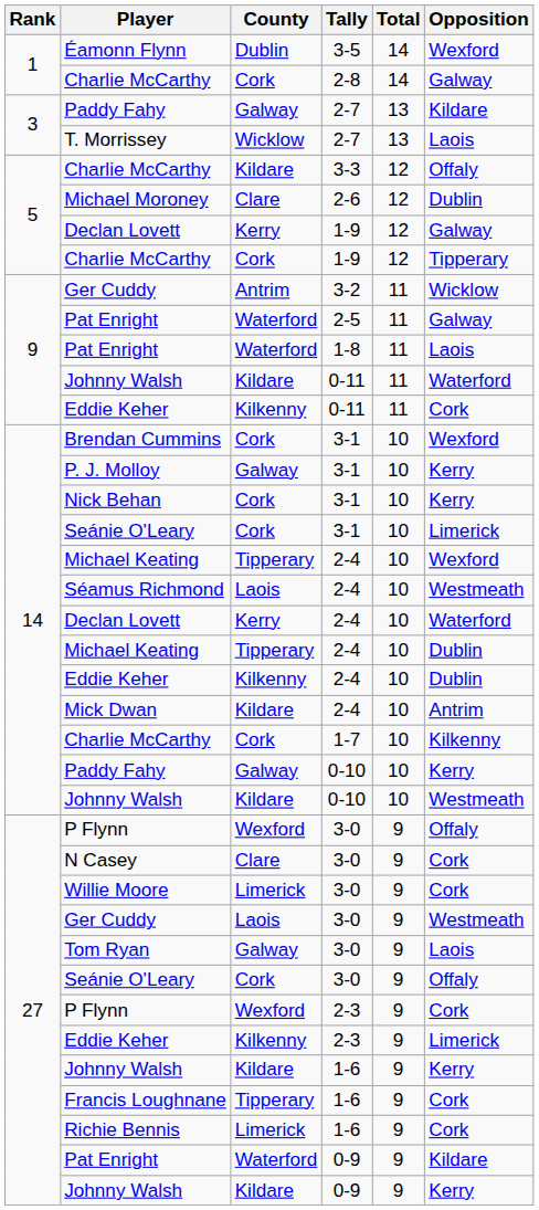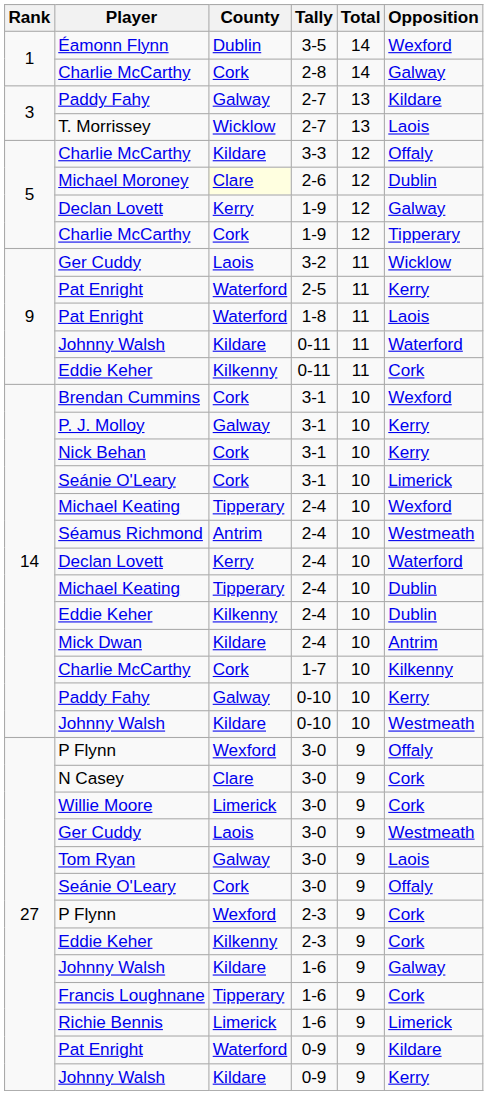 <table class="wikitable">
 <tr>
 <th>Rank</th>
 <th>Player</th>
 <th>County</th>
 <th>Tally</th>
 <th>Total</th>
 <th>Opposition</th>
 </tr>
 <tr>
 <td rowspan=2 align=center>1</td>
 <td><a href='#'>Éamonn Flynn</a></td>
 <td><a href='#'>Dublin</a></td>
 <td align=center>3-5</td>
 <td align=center>14</td>
 <td><a href='#'>Wexford</a></td>
 </tr>
 <tr>
 <td><a href='#'>Charlie McCarthy</a></td>
 <td><a href='#'>Cork</a></td>
 <td align=center>2-8</td>
 <td align=center>14</td>
 <td><a href='#'>Galway</a></td>
 </tr>
 <tr>
 <td rowspan=2 align=center>3</td>
 <td><a href='#'>Paddy Fahy</a></td>
 <td><a href='#'>Galway</a></td>
 <td align=center>2-7</td>
 <td align=center>13</td>
 <td><a href='#'>Kildare</a></td>
 </tr>
 <tr>
 <td>T. Morrissey</td>
 <td><a href='#'>Wicklow</a></td>
 <td align=center>2-7</td>
 <td align=center>13</td>
 <td><a href='#'>Laois</a></td>
 </tr>
 <tr>
 <td rowspan=4 align=center>5</td>
 <td><a href='#'>Charlie McCarthy</a></td>
 <td><a href='#'>Kildare</a></td>
 <td align=center>3-3</td>
 <td align=center>12</td>
 <td><a href='#'>Offaly</a></td>
 </tr>
 <tr>
 <td><a href='#'>Michael Moroney</a></td>
-<td><a href='#'>Clare</a></td>
+<td style="background: lightyellow;"><a href='#'>Clare</a></td>
 <td align=center>2-6</td>
 <td align=center>12</td>
 <td><a href='#'>Dublin</a></td>
 </tr>
 <tr>
 <td><a href='#'>Declan Lovett</a></td>
 <td><a href='#'>Kerry</a></td>
 <td align=center>1-9</td>
 <td align=center>12</td>
 <td><a href='#'>Galway</a></td>
 </tr>
 <tr>
 <td><a href='#'>Charlie McCarthy</a></td>
 <td><a href='#'>Cork</a></td>
 <td align=center>1-9</td>
 <td align=center>12</td>
 <td><a href='#'>Tipperary</a></td>
 </tr>
 <tr>
 <td rowspan=5 align=center>9</td>
 <td><a href='#'>Ger Cuddy</a></td>
-<td><a href='#'>Antrim</a></td>
+<td><a href='#'>Laois</a></td>
 <td align=center>3-2</td>
 <td align=center>11</td>
 <td><a href='#'>Wicklow</a></td>
 </tr>
 <tr>
 <td><a href='#'>Pat Enright</a></td>
 <td><a href='#'>Waterford</a></td>
 <td align=center>2-5</td>
 <td align=center>11</td>
-<td><a href='#'>Galway</a></td>
+<td><a href='#'>Kerry</a></td>
 </tr>
 <tr>
 <td><a href='#'>Pat Enright</a></td>
 <td><a href='#'>Waterford</a></td>
 <td align=center>1-8</td>
 <td align=center>11</td>
 <td><a href='#'>Laois</a></td>
 </tr>
 <tr>
 <td><a href='#'>Johnny Walsh</a></td>
 <td><a href='#'>Kildare</a></td>
 <td align=center>0-11</td>
 <td align=center>11</td>
 <td><a href='#'>Waterford</a></td>
 </tr>
 <tr>
 <td><a href='#'>Eddie Keher</a></td>
 <td><a href='#'>Kilkenny</a></td>
 <td align=center>0-11</td>
 <td align=center>11</td>
 <td><a href='#'>Cork</a></td>
 </tr>
 <tr>
 <td rowspan=13 align=center>14</td>
 <td><a href='#'>Brendan Cummins</a></td>
 <td><a href='#'>Cork</a></td>
 <td align=center>3-1</td>
 <td align=center>10</td>
 <td><a href='#'>Wexford</a></td>
 </tr>
 <tr>
 <td><a href='#'>P. J. Molloy</a></td>
 <td><a href='#'>Galway</a></td>
 <td align=center>3-1</td>
 <td align=center>10</td>
 <td><a href='#'>Kerry</a></td>
 </tr>
 <tr>
 <td><a href='#'>Nick Behan</a></td>
 <td><a href='#'>Cork</a></td>
 <td align=center>3-1</td>
 <td align=center>10</td>
 <td><a href='#'>Kerry</a></td>
 </tr>
 <tr>
 <td><a href='#'>Seánie O'Leary</a></td>
 <td><a href='#'>Cork</a></td>
 <td align=center>3-1</td>
 <td align=center>10</td>
 <td><a href='#'>Limerick</a></td>
 </tr>
 <tr>
 <td><a href='#'>Michael Keating</a></td>
 <td><a href='#'>Tipperary</a></td>
 <td align=center>2-4</td>
 <td align=center>10</td>
 <td><a href='#'>Wexford</a></td>
 </tr>
 <tr>
 <td><a href='#'>Séamus Richmond</a></td>
-<td><a href='#'>Laois</a></td>
+<td><a href='#'>Antrim</a></td>
 <td align=center>2-4</td>
 <td align=center>10</td>
 <td><a href='#'>Westmeath</a></td>
 </tr>
 <tr>
 <td><a href='#'>Declan Lovett</a></td>
 <td><a href='#'>Kerry</a></td>
 <td align=center>2-4</td>
 <td align=center>10</td>
 <td><a href='#'>Waterford</a></td>
 </tr>
 <tr>
 <td><a href='#'>Michael Keating</a></td>
 <td><a href='#'>Tipperary</a></td>
 <td align=center>2-4</td>
 <td align=center>10</td>
 <td><a href='#'>Dublin</a></td>
 </tr>
 <tr>
 <td><a href='#'>Eddie Keher</a></td>
 <td><a href='#'>Kilkenny</a></td>
 <td align=center>2-4</td>
 <td align=center>10</td>
 <td><a href='#'>Dublin</a></td>
 </tr>
 <tr>
 <td><a href='#'>Mick Dwan</a></td>
 <td><a href='#'>Kildare</a></td>
 <td align=center>2-4</td>
 <td align=center>10</td>
 <td><a href='#'>Antrim</a></td>
 </tr>
 <tr>
 <td><a href='#'>Charlie McCarthy</a></td>
 <td><a href='#'>Cork</a></td>
 <td align=center>1-7</td>
 <td align=center>10</td>
 <td><a href='#'>Kilkenny</a></td>
 </tr>
 <tr>
 <td><a href='#'>Paddy Fahy</a></td>
 <td><a href='#'>Galway</a></td>
 <td align=center>0-10</td>
 <td align=center>10</td>
 <td><a href='#'>Kerry</a></td>
 </tr>
 <tr>
 <td><a href='#'>Johnny Walsh</a></td>
 <td><a href='#'>Kildare</a></td>
 <td align=center>0-10</td>
 <td align=center>10</td>
 <td><a href='#'>Westmeath</a></td>
 </tr>
 <tr>
 <td rowspan=13 align=center>27</td>
 <td>P Flynn</td>
 <td><a href='#'>Wexford</a></td>
 <td align=center>3-0</td>
 <td align=center>9</td>
 <td><a href='#'>Offaly</a></td>
 </tr>
 <tr>
 <td>N Casey</td>
 <td><a href='#'>Clare</a></td>
 <td align=center>3-0</td>
 <td align=center>9</td>
 <td><a href='#'>Cork</a></td>
 </tr>
 <tr>
 <td><a href='#'>Willie Moore</a></td>
 <td><a href='#'>Limerick</a></td>
 <td align=center>3-0</td>
 <td align=center>9</td>
 <td><a href='#'>Cork</a></td>
 </tr>
 <tr>
 <td><a href='#'>Ger Cuddy</a></td>
 <td><a href='#'>Laois</a></td>
 <td align=center>3-0</td>
 <td align=center>9</td>
 <td><a href='#'>Westmeath</a></td>
 </tr>
 <tr>
 <td><a href='#'>Tom Ryan</a></td>
 <td><a href='#'>Galway</a></td>
 <td align=center>3-0</td>
 <td align=center>9</td>
 <td><a href='#'>Laois</a></td>
 </tr>
 <tr>
 <td><a href='#'>Seánie O'Leary</a></td>
 <td><a href='#'>Cork</a></td>
 <td align=center>3-0</td>
 <td align=center>9</td>
 <td><a href='#'>Offaly</a></td>
 </tr>
 <tr>
 <td>P Flynn</td>
 <td><a href='#'>Wexford</a></td>
 <td align=center>2-3</td>
 <td align=center>9</td>
 <td><a href='#'>Cork</a></td>
 </tr>
 <tr>
 <td><a href='#'>Eddie Keher</a></td>
 <td><a href='#'>Kilkenny</a></td>
 <td align=center>2-3</td>
 <td align=center>9</td>
-<td><a href='#'>Limerick</a></td>
+<td><a href='#'>Cork</a></td>
 </tr>
 <tr>
 <td><a href='#'>Johnny Walsh</a></td>
 <td><a href='#'>Kildare</a></td>
 <td align=center>1-6</td>
 <td align=center>9</td>
-<td><a href='#'>Kerry</a></td>
+<td><a href='#'>Galway</a></td>
 </tr>
 <tr>
 <td><a href='#'>Francis Loughnane</a></td>
 <td><a href='#'>Tipperary</a></td>
 <td align=center>1-6</td>
 <td align=center>9</td>
 <td><a href='#'>Cork</a></td>
 </tr>
 <tr>
 <td><a href='#'>Richie Bennis</a></td>
 <td><a href='#'>Limerick</a></td>
 <td align=center>1-6</td>
 <td align=center>9</td>
-<td><a href='#'>Cork</a></td>
+<td><a href='#'>Limerick</a></td>
 </tr>
 <tr>
 <td><a href='#'>Pat Enright</a></td>
 <td><a href='#'>Waterford</a></td>
 <td align=center>0-9</td>
 <td align=center>9</td>
 <td><a href='#'>Kildare</a></td>
 </tr>
 <tr>
 <td><a href='#'>Johnny Walsh</a></td>
 <td><a href='#'>Kildare</a></td>
 <td align=center>0-9</td>
 <td align=center>9</td>
 <td><a href='#'>Kerry</a></td>
 </tr>
 </table>
